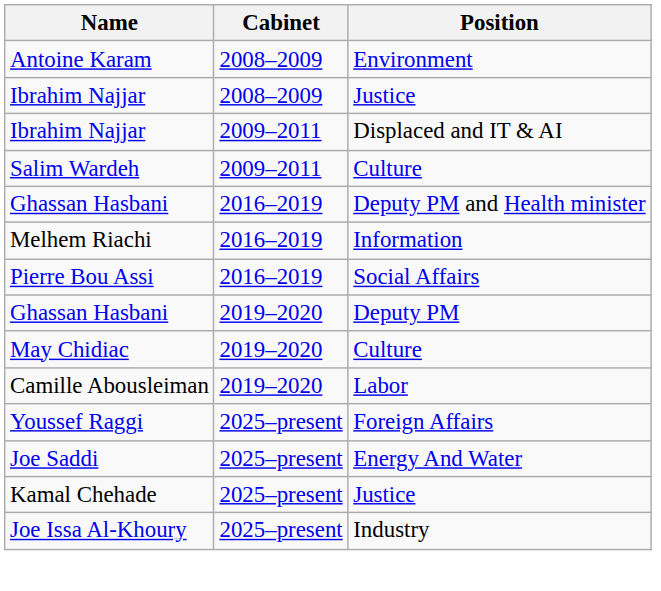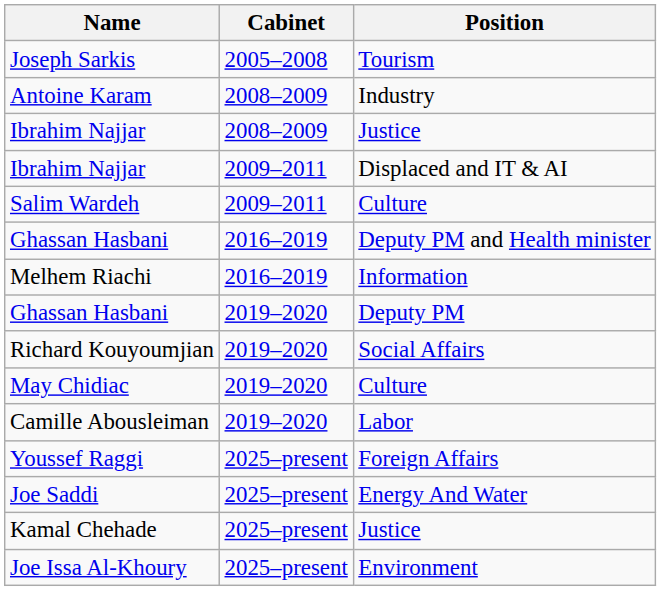 <table class="wikitable sortable">
 <tr>
 <th>Name</th>
 <th>Cabinet</th>
 <th>Position</th>
 </tr>
 <tr>
+<td><a href='#'>Joseph Sarkis</a></td>
+<td><a href='#'>2005–2008</a></td>
+<td><a href='#'>Tourism</a></td>
+</tr>
+<tr>
 <td><a href='#'>Antoine Karam</a></td>
 <td><a href='#'>2008–2009</a></td>
-<td><a href='#'>Environment</a></td>
+<td>Industry</td>
 </tr>
 <tr>
 <td><a href='#'>Ibrahim Najjar</a></td>
 <td><a href='#'>2008–2009</a></td>
 <td><a href='#'>Justice</a></td>
 </tr>
 <tr>
 <td><a href='#'>Ibrahim Najjar</a></td>
 <td><a href='#'>2009–2011</a></td>
 <td>Displaced and IT & AI</td>
 </tr>
 <tr>
 <td><a href='#'>Salim Wardeh</a></td>
 <td><a href='#'>2009–2011</a></td>
 <td><a href='#'>Culture</a></td>
 </tr>
 <tr>
 <td><a href='#'>Ghassan Hasbani</a></td>
 <td><a href='#'>2016–2019</a></td>
 <td><a href='#'>Deputy PM</a> and <a href='#'>Health minister</a></td>
 </tr>
 <tr>
 <td>Melhem Riachi</td>
 <td><a href='#'>2016–2019</a></td>
 <td><a href='#'>Information</a></td>
 </tr>
 <tr>
-<td><a href='#'>Pierre Bou Assi</a></td>
-<td><a href='#'>2016–2019</a></td>
-<td><a href='#'>Social Affairs</a></td>
-</tr>
-<tr>
 <td><a href='#'>Ghassan Hasbani</a></td>
 <td><a href='#'>2019–2020</a></td>
 <td><a href='#'>Deputy PM</a></td>
+</tr>
+<tr>
+<td>Richard Kouyoumjian</td>
+<td><a href='#'>2019–2020</a></td>
+<td><a href='#'>Social Affairs</a></td>
 </tr>
 <tr>
 <td><a href='#'>May Chidiac</a></td>
 <td><a href='#'>2019–2020</a></td>
 <td><a href='#'>Culture</a></td>
 </tr>
 <tr>
 <td>Camille Abousleiman</td>
 <td><a href='#'>2019–2020</a></td>
 <td><a href='#'>Labor</a></td>
 </tr>
 <tr>
 <td><a href='#'>Youssef Raggi</a></td>
 <td><a href='#'>2025–present</a></td>
 <td><a href='#'>Foreign Affairs</a></td>
 </tr>
 <tr>
 <td><a href='#'>Joe Saddi</a></td>
 <td><a href='#'>2025–present</a></td>
 <td><a href='#'>Energy And Water</a></td>
 </tr>
 <tr>
 <td>Kamal Chehade</td>
 <td><a href='#'>2025–present</a></td>
 <td><a href='#'>Justice</a></td>
 </tr>
 <tr>
 <td><a href='#'>Joe Issa Al-Khoury</a></td>
 <td><a href='#'>2025–present</a></td>
-<td>Industry</td>
+<td><a href='#'>Environment</a></td>
 </tr>
 </table>
